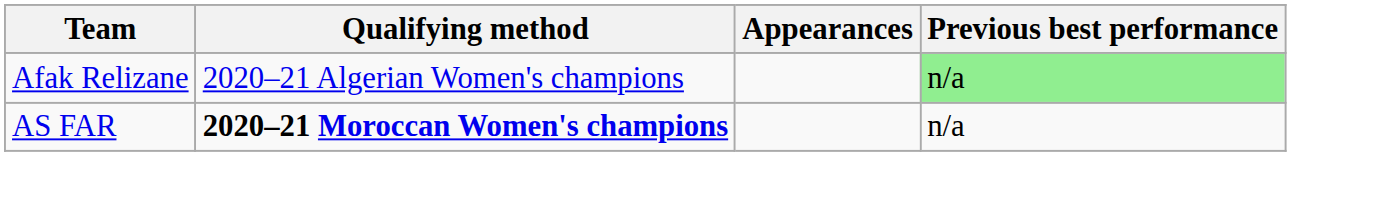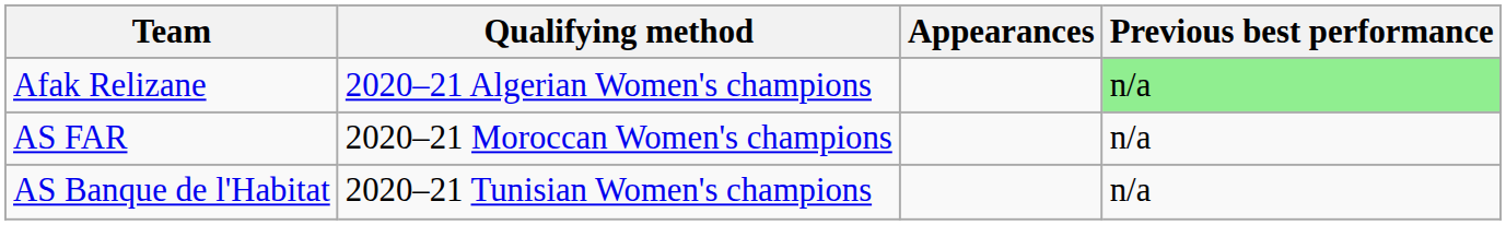 <table class="wikitable sortable" style="text-align: left;">
 <tr>
 <th>Team</th>
 <th>Qualifying method</th>
 <th>Appearances</th>
 <th>Previous best performance</th>
 </tr>
 <tr>
 <td> <a href='#'>Afak Relizane</a></td>
 <td><a href='#'>2020–21 Algerian Women's champions</a></td>
 <td></td>
 <td style="background: lightgreen;">n/a</td>
 </tr>
 <tr>
 <td> <a href='#'>AS FAR</a></td>
-<td><strong>2020–21 <a href='#'>Moroccan Women's champions</a></strong></td>
+<td>2020–21 <a href='#'>Moroccan Women's champions</a></td>
+<td></td>
+<td>n/a</td>
+</tr>
+<tr>
+<td> <a href='#'>AS Banque de l'Habitat</a></td>
+<td>2020–21 <a href='#'>Tunisian Women's champions</a></td>
 <td></td>
 <td>n/a</td>
 </tr>
 </table>
